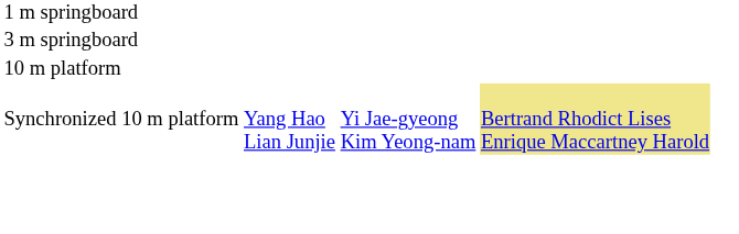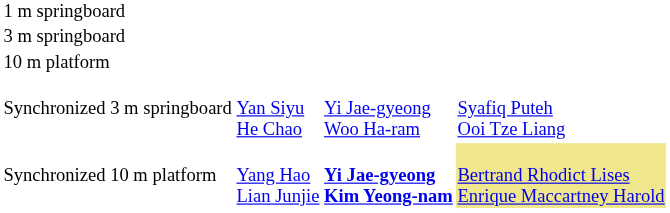 <table>
 <tr>
 <td>1 m springboard<br></td>
 <td></td>
 <td></td>
 <td></td>
 </tr>
 <tr>
 <td>3 m springboard<br></td>
 <td></td>
 <td></td>
 <td></td>
 </tr>
 <tr>
 <td>10 m platform<br></td>
 <td></td>
 <td></td>
 <td></td>
 </tr>
 <tr>
+<td>Synchronized 3 m springboard<br></td>
+<td><br><a href='#'>Yan Siyu</a><br><a href='#'>He Chao</a></td>
+<td><br><a href='#'>Yi Jae-gyeong</a><br><a href='#'>Woo Ha-ram</a></td>
+<td><br><a href='#'>Syafiq Puteh</a><br><a href='#'>Ooi Tze Liang</a></td>
+</tr>
+<tr>
 <td>Synchronized 10 m platform<br></td>
 <td><br><a href='#'>Yang Hao</a><br><a href='#'>Lian Junjie</a></td>
-<td><br><a href='#'>Yi Jae-gyeong</a><br><a href='#'>Kim Yeong-nam</a></td>
+<td><strong><br><a href='#'>Yi Jae-gyeong</a><br><a href='#'>Kim Yeong-nam</a></strong></td>
 <td style="background: khaki;"><br><a href='#'>Bertrand Rhodict Lises</a><br><a href='#'>Enrique Maccartney Harold</a></td>
 </tr>
 </table>
